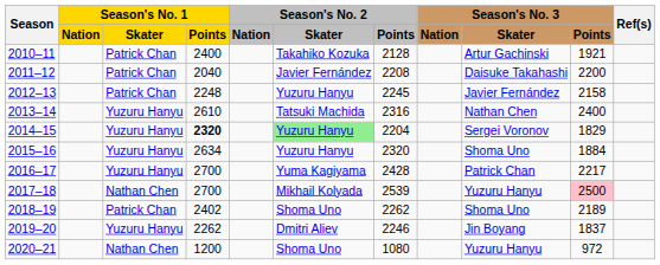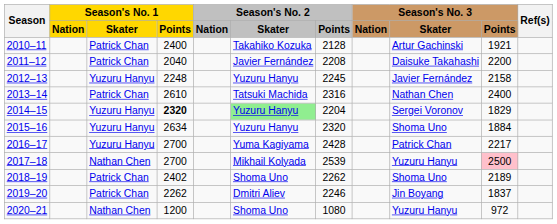 <table class="wikitable sortable">
 <tr>
 <th rowspan="2">Season</th>
 <th colspan="3" style="background-color: gold;">Season's No. 1</th>
 <th colspan="3" style="background-color: silver;">Season's No. 2</th>
 <th colspan="3" style="background-color: #cc9966;">Season's No. 3</th>
 <th rowspan="2">Ref(s)</th>
 </tr>
 <tr>
 <th style="background-color: gold;">Nation</th>
 <th style="background-color: gold;">Skater</th>
 <th style="background-color: gold;">Points</th>
 <th style="background-color: silver;">Nation</th>
 <th style="background-color: silver;">Skater</th>
 <th style="background-color: silver;">Points</th>
 <th style="background-color: #cc9966;">Nation</th>
 <th style="background-color: #cc9966;">Skater</th>
 <th style="background-color: #cc9966;">Points</th>
 </tr>
 <tr>
 <td><a href='#'>2010–11</a></td>
 <td></td>
 <td><a href='#'>Patrick Chan</a></td>
 <td style="text-align: center;">2400</td>
 <td></td>
 <td><a href='#'>Takahiko Kozuka</a></td>
 <td style="text-align: center;">2128</td>
 <td></td>
 <td><a href='#'>Artur Gachinski</a></td>
 <td style="text-align: center;">1921</td>
 <td></td>
 </tr>
 <tr>
 <td><a href='#'>2011–12</a></td>
 <td></td>
 <td><a href='#'>Patrick Chan</a></td>
 <td style="text-align: center;">2040</td>
 <td></td>
 <td><a href='#'>Javier Fernández</a></td>
 <td style="text-align: center;">2208</td>
 <td></td>
 <td><a href='#'>Daisuke Takahashi</a></td>
 <td style="text-align: center;">2200</td>
 <td></td>
 </tr>
 <tr>
 <td><a href='#'>2012–13</a></td>
 <td></td>
-<td><a href='#'>Patrick Chan</a></td>
+<td><a href='#'>Yuzuru Hanyu</a></td>
 <td style="text-align: center;">2248</td>
 <td></td>
 <td><a href='#'>Yuzuru Hanyu</a></td>
 <td style="text-align: center;">2245</td>
 <td></td>
 <td><a href='#'>Javier Fernández</a></td>
 <td style="text-align: center;">2158</td>
 <td></td>
 </tr>
 <tr>
 <td><a href='#'>2013–14</a></td>
 <td></td>
-<td><a href='#'>Yuzuru Hanyu</a></td>
+<td><a href='#'>Patrick Chan</a></td>
 <td style="text-align: center;">2610</td>
 <td></td>
 <td><a href='#'>Tatsuki Machida</a></td>
 <td style="text-align: center;">2316</td>
 <td></td>
 <td><a href='#'>Nathan Chen</a></td>
 <td style="text-align: center;">2400</td>
 <td></td>
 </tr>
 <tr>
 <td><a href='#'>2014–15</a></td>
 <td></td>
 <td><a href='#'>Yuzuru Hanyu</a></td>
 <td style="text-align: center;"><strong>2320</strong></td>
 <td></td>
 <td style="background: lightgreen;"><a href='#'>Yuzuru Hanyu</a></td>
 <td style="text-align: center;">2204</td>
 <td></td>
 <td><a href='#'>Sergei Voronov</a></td>
 <td style="text-align: center;">1829</td>
 <td></td>
 </tr>
 <tr>
 <td><a href='#'>2015–16</a></td>
 <td></td>
 <td><a href='#'>Yuzuru Hanyu</a></td>
 <td style="text-align: center;">2634</td>
 <td></td>
 <td><a href='#'>Yuzuru Hanyu</a></td>
 <td style="text-align: center;">2320</td>
 <td></td>
 <td><a href='#'>Shoma Uno</a></td>
 <td style="text-align: center;">1884</td>
 <td></td>
 </tr>
 <tr>
 <td><a href='#'>2016–17</a></td>
 <td></td>
 <td><a href='#'>Yuzuru Hanyu</a></td>
 <td style="text-align: center;">2700</td>
 <td></td>
 <td><a href='#'>Yuma Kagiyama</a></td>
 <td style="text-align: center;">2428</td>
 <td></td>
 <td><a href='#'>Patrick Chan</a></td>
 <td style="text-align: center;">2217</td>
 <td></td>
 </tr>
 <tr>
 <td><a href='#'>2017–18</a></td>
 <td></td>
 <td><a href='#'>Nathan Chen</a></td>
 <td style="text-align: center;">2700</td>
 <td></td>
 <td><a href='#'>Mikhail Kolyada</a></td>
 <td style="text-align: center;">2539</td>
 <td></td>
 <td><a href='#'>Yuzuru Hanyu</a></td>
 <td style="background: pink; text-align: center;">2500</td>
 <td></td>
 </tr>
 <tr>
 <td><a href='#'>2018–19</a></td>
 <td></td>
 <td><a href='#'>Patrick Chan</a></td>
 <td style="text-align: center;">2402</td>
 <td></td>
 <td><a href='#'>Shoma Uno</a></td>
 <td style="text-align: center;">2262</td>
 <td></td>
 <td><a href='#'>Shoma Uno</a></td>
 <td style="text-align: center;">2189</td>
 <td></td>
 </tr>
 <tr>
 <td><a href='#'>2019–20</a></td>
 <td></td>
-<td><a href='#'>Yuzuru Hanyu</a></td>
+<td><a href='#'>Patrick Chan</a></td>
 <td style="text-align: center;">2262</td>
 <td></td>
 <td><a href='#'>Dmitri Aliev</a></td>
 <td style="text-align: center;">2246</td>
 <td></td>
 <td><a href='#'>Jin Boyang</a></td>
 <td style="text-align: center;">1837</td>
 <td></td>
 </tr>
 <tr>
 <td><a href='#'>2020–21</a></td>
 <td></td>
 <td><a href='#'>Nathan Chen</a></td>
 <td style="text-align: center;">1200</td>
 <td></td>
 <td><a href='#'>Shoma Uno</a></td>
 <td style="text-align: center;">1080</td>
 <td></td>
 <td><a href='#'>Yuzuru Hanyu</a></td>
 <td style="text-align: center;">972</td>
 <td></td>
 </tr>
 </table>
